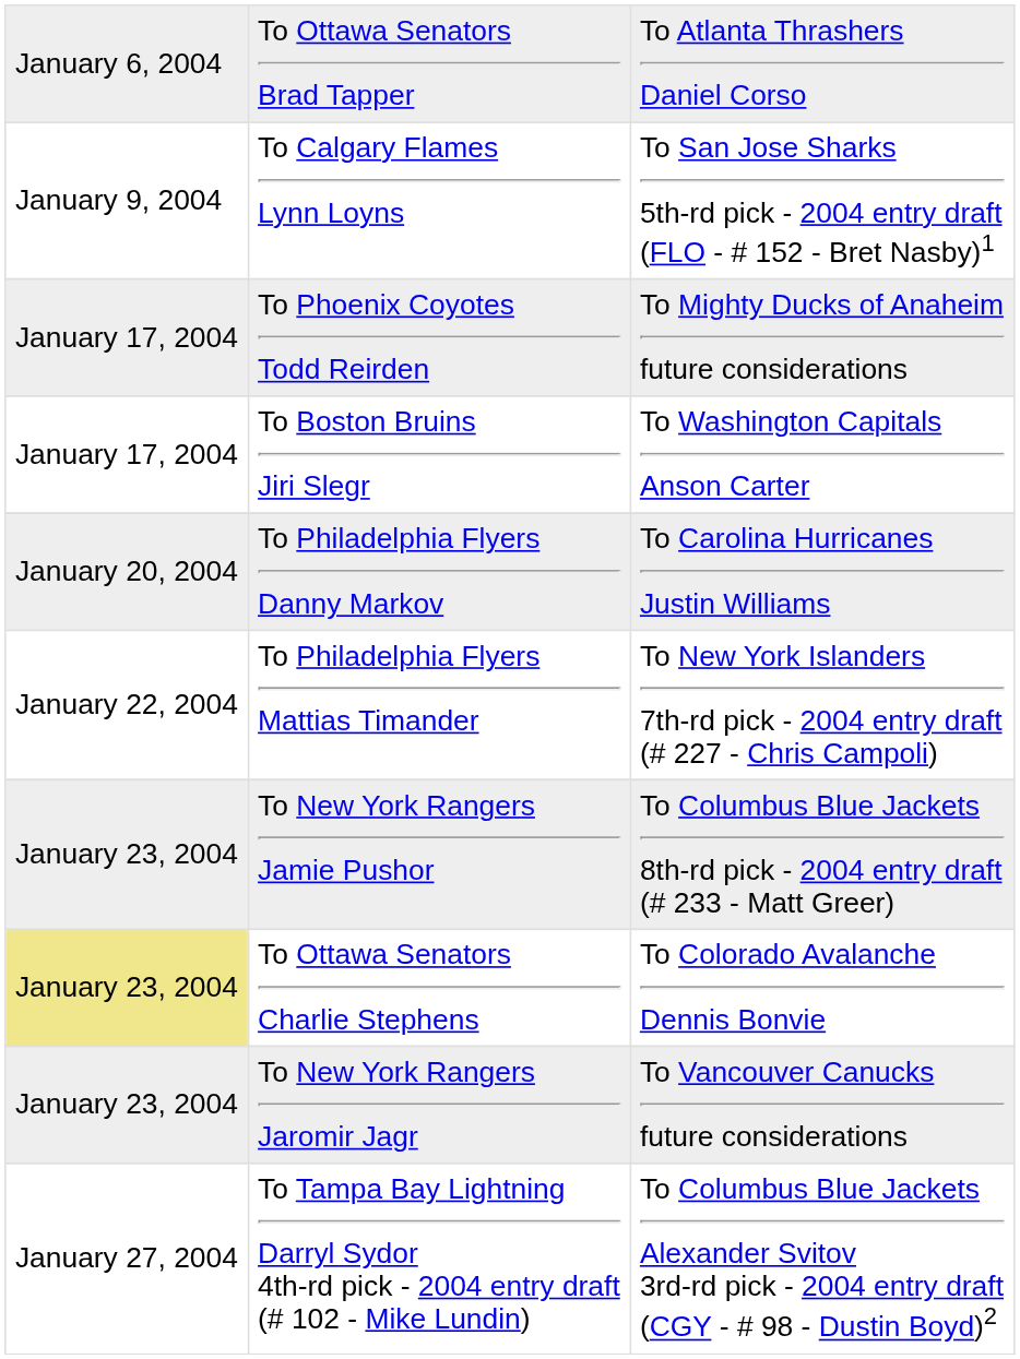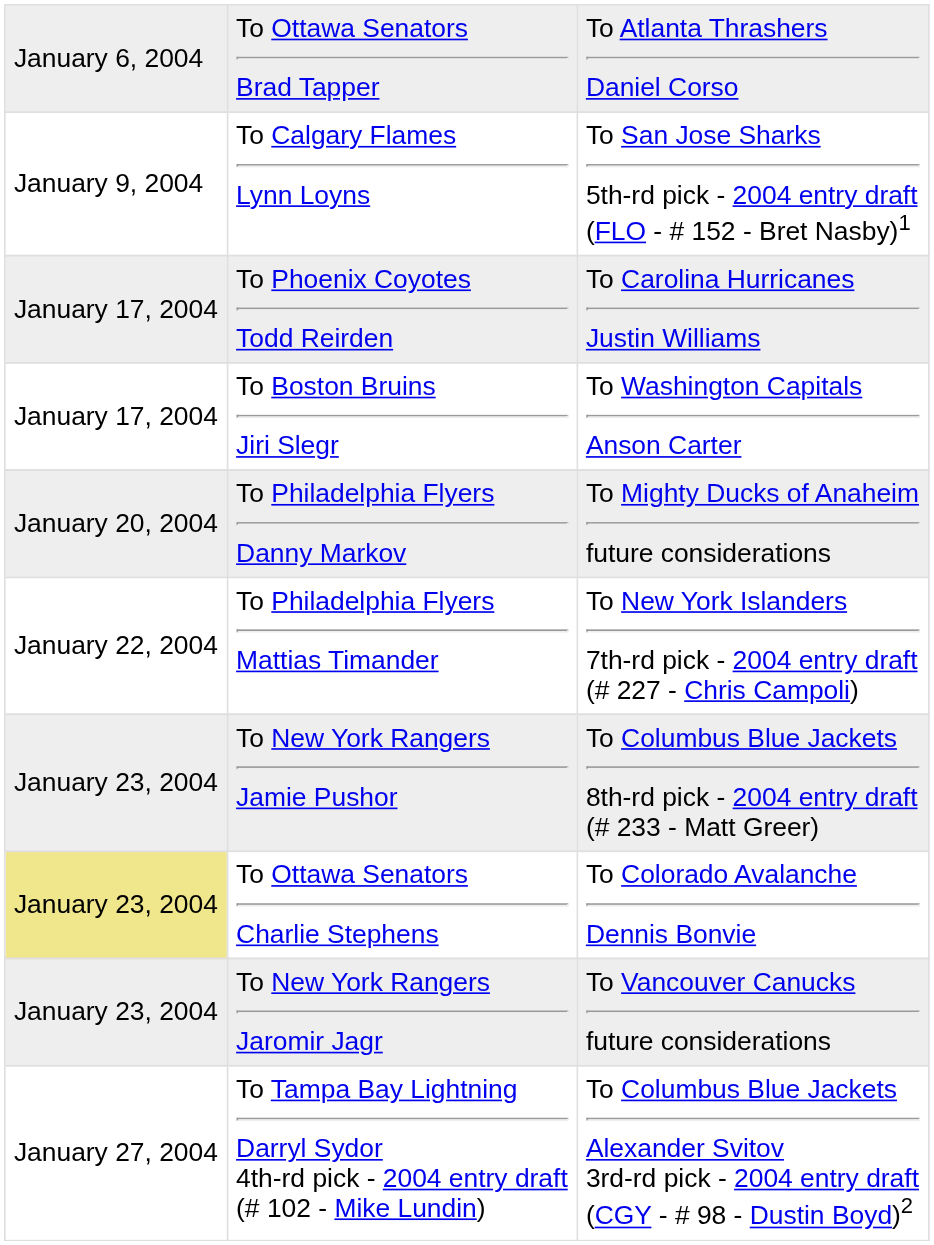 <table border=1 style="border-collapse:collapse" bordercolor="#DFDFDF"  cellpadding="5">
 <tr bgcolor="#eeeeee">
 <td>January 6, 2004</td>
 <td valign="top">To <a href='#'>Ottawa Senators</a><hr><a href='#'>Brad Tapper</a></td>
 <td valign="top">To <a href='#'>Atlanta Thrashers</a><hr><a href='#'>Daniel Corso</a></td>
 </tr>
 <tr>
 <td>January 9, 2004</td>
 <td valign="top">To <a href='#'>Calgary Flames</a><hr><a href='#'>Lynn Loyns</a></td>
 <td valign="top">To <a href='#'>San Jose Sharks</a><hr>5th-rd pick - <a href='#'>2004 entry draft</a><br>(<a href='#'>FLO</a> - # 152 - Bret Nasby)<sup>1</sup></td>
 </tr>
 <tr>
 </tr>
 <tr bgcolor="#eeeeee">
 <td>January 17, 2004</td>
 <td valign="top">To <a href='#'>Phoenix Coyotes</a><hr><a href='#'>Todd Reirden</a></td>
-<td valign="top">To <a href='#'>Mighty Ducks of Anaheim</a><hr>future considerations</td>
+<td valign="top">To <a href='#'>Carolina Hurricanes</a><hr><a href='#'>Justin Williams</a></td>
 </tr>
 <tr>
 <td>January 17, 2004</td>
 <td valign="top">To <a href='#'>Boston Bruins</a><hr><a href='#'>Jiri Slegr</a></td>
 <td valign="top">To <a href='#'>Washington Capitals</a><hr><a href='#'>Anson Carter</a></td>
 </tr>
 <tr>
 </tr>
 <tr bgcolor="#eeeeee">
 <td>January 20, 2004</td>
 <td valign="top">To <a href='#'>Philadelphia Flyers</a><hr><a href='#'>Danny Markov</a></td>
-<td valign="top">To <a href='#'>Carolina Hurricanes</a><hr><a href='#'>Justin Williams</a></td>
+<td valign="top">To <a href='#'>Mighty Ducks of Anaheim</a><hr>future considerations</td>
 </tr>
 <tr>
 <td>January 22, 2004</td>
 <td valign="top">To <a href='#'>Philadelphia Flyers</a><hr><a href='#'>Mattias Timander</a></td>
 <td valign="top">To <a href='#'>New York Islanders</a><hr>7th-rd pick - <a href='#'>2004 entry draft</a><br>(# 227 - <a href='#'>Chris Campoli</a>)</td>
 </tr>
 <tr>
 </tr>
 <tr bgcolor="#eeeeee">
 <td>January 23, 2004</td>
 <td valign="top">To <a href='#'>New York Rangers</a><hr><a href='#'>Jamie Pushor</a></td>
 <td valign="top">To <a href='#'>Columbus Blue Jackets</a><hr>8th-rd pick - <a href='#'>2004 entry draft</a><br>(# 233 - Matt Greer)</td>
 </tr>
 <tr>
 <td style="background: khaki;">January 23, 2004</td>
 <td valign="top">To <a href='#'>Ottawa Senators</a><hr><a href='#'>Charlie Stephens</a></td>
 <td valign="top">To <a href='#'>Colorado Avalanche</a><hr><a href='#'>Dennis Bonvie</a></td>
 </tr>
 <tr>
 </tr>
 <tr bgcolor="#eeeeee">
 <td>January 23, 2004</td>
 <td valign="top">To <a href='#'>New York Rangers</a><hr><a href='#'>Jaromir Jagr</a></td>
 <td valign="top">To <a href='#'>Vancouver Canucks</a><hr>future considerations</td>
 </tr>
 <tr>
 <td>January 27, 2004</td>
 <td valign="top">To <a href='#'>Tampa Bay Lightning</a><hr><a href='#'>Darryl Sydor</a><br>4th-rd pick - <a href='#'>2004 entry draft</a><br>(# 102 - <a href='#'>Mike Lundin</a>)</td>
 <td valign="top">To <a href='#'>Columbus Blue Jackets</a><hr><a href='#'>Alexander Svitov</a><br>3rd-rd pick - <a href='#'>2004 entry draft</a><br>(<a href='#'>CGY</a> - # 98 - <a href='#'>Dustin Boyd</a>)<sup>2</sup></td>
 </tr>
 </table>
